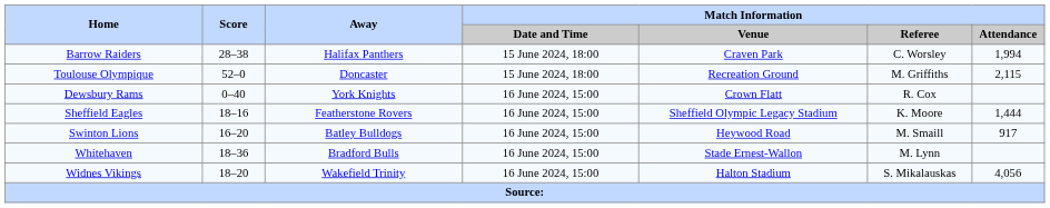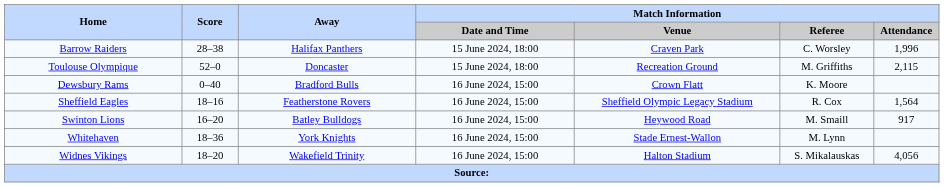 <table border=1 style="border-collapse:collapse; font-size:90%; text-align:center;" cellpadding=3 cellspacing=0 width=100%>
 <tr bgcolor=#C1D8FF>
 <th scope="col" rowspan=2 width=19%>Home</th>
 <th scope="col" rowspan=2 width=6%>Score</th>
 <th scope="col" rowspan=2 width=19%>Away</th>
 <th colspan=6>Match Information</th>
 </tr>
 <tr bgcolor=#CCCCCC>
 <th scope="col" width=17%>Date and Time</th>
 <th scope="col" width=22%>Venue</th>
 <th scope="col" width=10%>Referee</th>
 <th scope="col" width=7%>Attendance</th>
 </tr>
 <tr bgcolor=#F5FAFF>
 <td> <a href='#'>Barrow Raiders</a></td>
 <td>28–38</td>
 <td> <a href='#'>Halifax Panthers</a></td>
 <td>15 June 2024, 18:00</td>
 <td><a href='#'>Craven Park</a></td>
 <td>C. Worsley</td>
-<td>1,994</td>
+<td>1,996</td>
 </tr>
 <tr bgcolor=#F5FAFF>
 <td> <a href='#'>Toulouse Olympique</a></td>
 <td>52–0</td>
 <td> <a href='#'>Doncaster</a></td>
 <td>15 June 2024, 18:00</td>
 <td><a href='#'>Recreation Ground</a></td>
 <td>M. Griffiths</td>
 <td>2,115</td>
 </tr>
 <tr bgcolor=#F5FAFF>
 <td> <a href='#'>Dewsbury Rams</a></td>
 <td>0–40</td>
-<td> <a href='#'>York Knights</a></td>
+<td> <a href='#'>Bradford Bulls</a></td>
 <td>16 June 2024, 15:00</td>
 <td><a href='#'>Crown Flatt</a></td>
-<td>R. Cox</td>
+<td>K. Moore</td>
 <td></td>
 </tr>
 <tr bgcolor=#F5FAFF>
 <td> <a href='#'>Sheffield Eagles</a></td>
 <td>18–16</td>
 <td> <a href='#'>Featherstone Rovers</a></td>
 <td>16 June 2024, 15:00</td>
 <td><a href='#'>Sheffield Olympic Legacy Stadium</a></td>
-<td>K. Moore</td>
-<td>1,444</td>
+<td>R. Cox</td>
+<td>1,564</td>
 </tr>
 <tr bgcolor=#F5FAFF>
 <td> <a href='#'>Swinton Lions</a></td>
 <td>16–20</td>
 <td> <a href='#'>Batley Bulldogs</a></td>
 <td>16 June 2024, 15:00</td>
 <td><a href='#'>Heywood Road</a></td>
 <td>M. Smaill</td>
 <td>917</td>
 </tr>
 <tr bgcolor=#F5FAFF>
 <td> <a href='#'>Whitehaven</a></td>
 <td>18–36</td>
-<td> <a href='#'>Bradford Bulls</a></td>
+<td> <a href='#'>York Knights</a></td>
 <td>16 June 2024, 15:00</td>
 <td><a href='#'>Stade Ernest-Wallon</a></td>
 <td>M. Lynn</td>
 <td></td>
 </tr>
 <tr bgcolor=#F5FAFF>
 <td> <a href='#'>Widnes Vikings</a></td>
 <td>18–20</td>
 <td> <a href='#'>Wakefield Trinity</a></td>
 <td>16 June 2024, 15:00</td>
 <td><a href='#'>Halton Stadium</a></td>
 <td>S. Mikalauskas</td>
 <td>4,056</td>
 </tr>
 <tr style="background:#c1d8ff;">
 <th colspan=7>Source:</th>
 </tr>
 </table>
